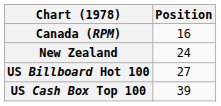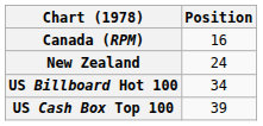 <table class="wikitable sortable plainrowheaders">
 <tr>
 <th>Chart (1978)</th>
 <th>Position</th>
 </tr>
 <tr>
 <th scope="row">Canada (<em>RPM</em>)</th>
 <td style="text-align:center;">16</td>
 </tr>
 <tr>
 <th scope="row">New Zealand</th>
 <td style="text-align:center;">24</td>
 </tr>
 <tr>
 <th scope="row">US <em>Billboard</em> Hot 100</th>
-<td style="text-align:center;">27</td>
+<td style="text-align:center;">34</td>
 </tr>
 <tr>
 <th scope="row">US <em>Cash Box</em> Top 100</th>
 <td style="text-align:center;">39</td>
 </tr>
 </table>
